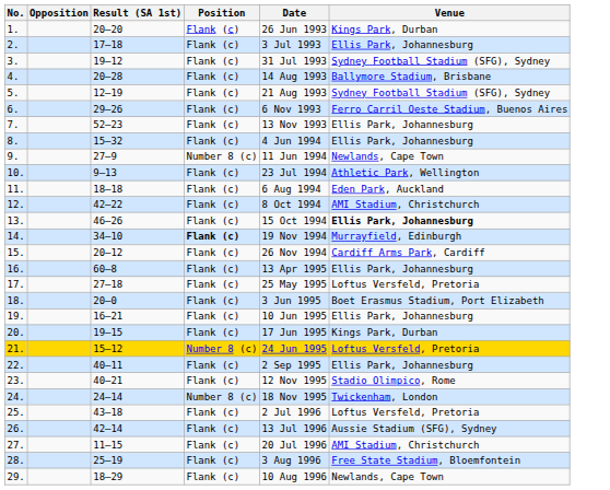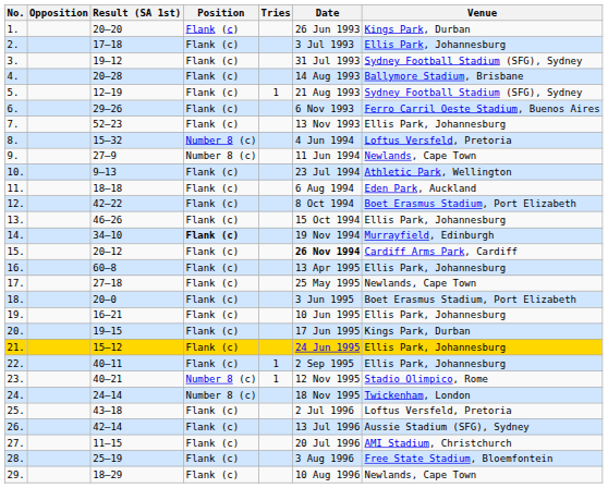 <table class="wikitable sortable">
 <tr>
 <th>No.</th>
 <th>Opposition</th>
 <th>Result (SA 1st)</th>
 <th>Position</th>
+<th>Tries</th>
 <th>Date</th>
 <th>Venue</th>
 </tr>
 <tr>
 <td>1.</td>
 <td></td>
 <td>20–20</td>
 <td><a href='#'>Flank</a> (<a href='#'>c</a>)</td>
+<td></td>
 <td>26 Jun 1993</td>
 <td><a href='#'>Kings Park</a>, Durban</td>
 </tr>
 <tr style="background: #D0E6FF;">
 <td>2.</td>
 <td></td>
 <td>17–18</td>
 <td>Flank (c)</td>
+<td></td>
 <td>3 Jul 1993</td>
 <td><a href='#'>Ellis Park</a>, Johannesburg</td>
 </tr>
 <tr>
 <td>3.</td>
 <td></td>
 <td>19–12</td>
 <td>Flank (c)</td>
+<td></td>
 <td>31 Jul 1993</td>
 <td><a href='#'>Sydney Football Stadium</a> (SFG), Sydney</td>
 </tr>
 <tr style="background: #D0E6FF;">
 <td>4.</td>
 <td></td>
 <td>20–28</td>
 <td>Flank (c)</td>
+<td></td>
 <td>14 Aug 1993</td>
 <td><a href='#'>Ballymore Stadium</a>, Brisbane</td>
 </tr>
 <tr>
 <td>5.</td>
 <td></td>
 <td>12–19</td>
 <td>Flank (c)</td>
+<td align="center">1</td>
 <td>21 Aug 1993</td>
 <td><a href='#'>Sydney Football Stadium</a> (SFG), Sydney</td>
 </tr>
 <tr style="background: #D0E6FF;">
 <td>6.</td>
 <td></td>
 <td>29–26</td>
 <td>Flank (c)</td>
+<td></td>
 <td>6 Nov 1993</td>
 <td><a href='#'>Ferro Carril Oeste Stadium</a>, Buenos Aires</td>
 </tr>
 <tr>
 <td>7.</td>
 <td></td>
 <td>52–23</td>
 <td>Flank (c)</td>
+<td></td>
 <td>13 Nov 1993</td>
 <td>Ellis Park, Johannesburg</td>
 </tr>
 <tr style="background: #D0E6FF;">
 <td>8.</td>
 <td></td>
 <td>15–32</td>
-<td>Flank (c)</td>
+<td><a href='#'>Number 8</a> (c)</td>
+<td></td>
 <td>4 Jun 1994</td>
-<td>Ellis Park, Johannesburg</td>
+<td><a href='#'>Loftus Versfeld</a>, Pretoria</td>
 </tr>
 <tr>
 <td>9.</td>
 <td></td>
 <td>27–9</td>
 <td>Number 8 (c)</td>
+<td></td>
 <td>11 Jun 1994</td>
 <td><a href='#'>Newlands</a>, Cape Town</td>
 </tr>
 <tr style="background: #D0E6FF;">
 <td>10.</td>
 <td></td>
 <td>9–13</td>
 <td>Flank (c)</td>
+<td></td>
 <td>23 Jul 1994</td>
 <td><a href='#'>Athletic Park</a>, Wellington</td>
 </tr>
 <tr>
 <td>11.</td>
 <td></td>
 <td>18–18</td>
 <td>Flank (c)</td>
+<td></td>
 <td>6 Aug 1994</td>
 <td><a href='#'>Eden Park</a>, Auckland</td>
 </tr>
 <tr style="background: #D0E6FF;">
 <td>12.</td>
 <td></td>
 <td>42–22</td>
 <td>Flank (c)</td>
+<td></td>
 <td>8 Oct 1994</td>
-<td><a href='#'>AMI Stadium</a>, Christchurch</td>
+<td><a href='#'>Boet Erasmus Stadium</a>, Port Elizabeth</td>
 </tr>
 <tr>
 <td>13.</td>
 <td></td>
 <td>46–26</td>
 <td>Flank (c)</td>
+<td></td>
 <td>15 Oct 1994</td>
-<td><strong>Ellis Park, Johannesburg</strong></td>
+<td>Ellis Park, Johannesburg</td>
 </tr>
 <tr style="background: #D0E6FF;">
 <td>14.</td>
 <td></td>
 <td>34–10</td>
 <td><strong>Flank (c)</strong></td>
+<td></td>
 <td>19 Nov 1994</td>
 <td><a href='#'>Murrayfield</a>, Edinburgh</td>
 </tr>
 <tr>
 <td>15.</td>
 <td></td>
 <td>20–12</td>
 <td>Flank (c)</td>
-<td>26 Nov 1994</td>
+<td></td>
+<td><strong>26 Nov 1994</strong></td>
 <td><a href='#'>Cardiff Arms Park</a>, Cardiff</td>
 </tr>
 <tr style="background: #D0E6FF;">
 <td>16.</td>
 <td></td>
 <td>60–8</td>
 <td>Flank (c)</td>
+<td></td>
 <td>13 Apr 1995</td>
 <td>Ellis Park, Johannesburg</td>
 </tr>
 <tr>
 <td>17.</td>
 <td></td>
 <td>27–18</td>
 <td>Flank (c)</td>
+<td></td>
 <td>25 May 1995</td>
-<td>Loftus Versfeld, Pretoria</td>
+<td>Newlands, Cape Town</td>
 </tr>
 <tr style="background: #D0E6FF;">
 <td>18.</td>
 <td></td>
 <td>20–0</td>
 <td>Flank (c)</td>
+<td></td>
 <td>3 Jun 1995</td>
 <td>Boet Erasmus Stadium, Port Elizabeth</td>
 </tr>
 <tr>
 <td>19.</td>
 <td></td>
 <td>16–21</td>
 <td>Flank (c)</td>
+<td></td>
 <td>10 Jun 1995</td>
 <td>Ellis Park, Johannesburg</td>
 </tr>
 <tr style="background: #D0E6FF;">
 <td>20.</td>
 <td></td>
 <td>19–15</td>
 <td>Flank (c)</td>
+<td></td>
 <td>17 Jun 1995</td>
 <td>Kings Park, Durban</td>
 </tr>
 <tr bgcolor=gold>
 <td>21.</td>
 <td></td>
 <td>15–12</td>
-<td><a href='#'>Number 8</a> (c)</td>
+<td>Flank (c)</td>
+<td></td>
 <td><a href='#'>24 Jun 1995</a></td>
-<td><a href='#'>Loftus Versfeld</a>, Pretoria</td>
+<td>Ellis Park, Johannesburg</td>
 </tr>
 <tr style="background: #D0E6FF;">
 <td>22.</td>
 <td></td>
 <td>40–11</td>
 <td>Flank (c)</td>
+<td align="center">1</td>
 <td>2 Sep 1995</td>
 <td>Ellis Park, Johannesburg</td>
 </tr>
 <tr>
 <td>23.</td>
 <td></td>
 <td>40–21</td>
-<td>Flank (c)</td>
+<td><a href='#'>Number 8</a> (c)</td>
+<td align="center">1</td>
 <td>12 Nov 1995</td>
 <td><a href='#'>Stadio Olimpico</a>, Rome</td>
 </tr>
 <tr style="background: #D0E6FF;">
 <td>24.</td>
 <td></td>
 <td>24–14</td>
 <td>Number 8 (c)</td>
+<td></td>
 <td>18 Nov 1995</td>
 <td><a href='#'>Twickenham</a>, London</td>
 </tr>
 <tr>
 <td>25.</td>
 <td></td>
 <td>43–18</td>
 <td>Flank (c)</td>
+<td></td>
 <td>2 Jul 1996</td>
 <td>Loftus Versfeld, Pretoria</td>
 </tr>
 <tr style="background: #D0E6FF;">
 <td>26.</td>
 <td></td>
 <td>42–14</td>
 <td>Flank (c)</td>
+<td></td>
 <td>13 Jul 1996</td>
 <td>Aussie Stadium (SFG), Sydney</td>
 </tr>
 <tr>
 <td>27.</td>
 <td></td>
 <td>11–15</td>
 <td>Flank (c)</td>
+<td></td>
 <td>20 Jul 1996</td>
 <td><a href='#'>AMI Stadium</a>, Christchurch</td>
 </tr>
 <tr style="background: #D0E6FF;">
 <td>28.</td>
 <td></td>
 <td>25–19</td>
 <td>Flank (c)</td>
+<td></td>
 <td>3 Aug 1996</td>
 <td><a href='#'>Free State Stadium</a>, Bloemfontein</td>
 </tr>
 <tr>
 <td>29.</td>
 <td></td>
 <td>18–29</td>
 <td>Flank (c)</td>
+<td></td>
 <td>10 Aug 1996</td>
 <td>Newlands, Cape Town</td>
 </tr>
 </table>
